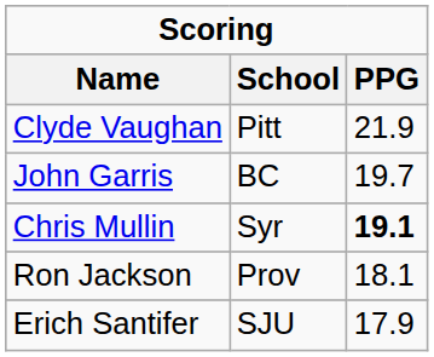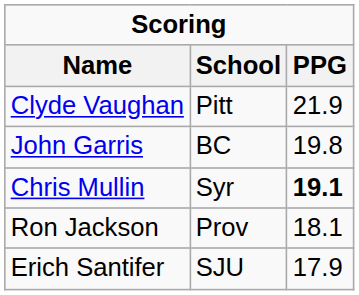 <table class="wikitable">
 <tr>
 <td colspan=3 style="text-align:center;"><strong>Scoring</strong></td>
 </tr>
 <tr>
 <th>Name</th>
 <th>School</th>
 <th>PPG</th>
 </tr>
 <tr>
 <td><a href='#'>Clyde Vaughan</a></td>
 <td>Pitt</td>
 <td>21.9</td>
 </tr>
 <tr>
 <td><a href='#'>John Garris</a></td>
 <td>BC</td>
-<td>19.7</td>
+<td>19.8</td>
 </tr>
 <tr>
 <td><a href='#'>Chris Mullin</a></td>
 <td>Syr</td>
 <td><strong>19.1</strong></td>
 </tr>
 <tr>
 <td>Ron Jackson</td>
 <td>Prov</td>
 <td>18.1</td>
 </tr>
 <tr>
 <td>Erich Santifer</td>
 <td>SJU</td>
 <td>17.9</td>
 </tr>
 </table>
